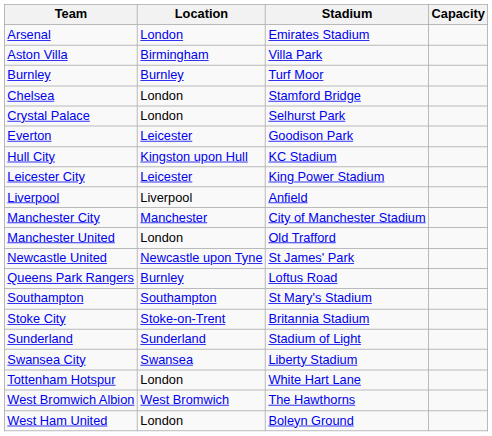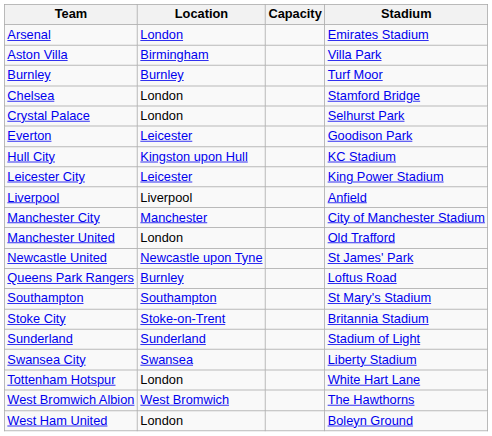 <table class="wikitable sortable">
 <tr>
 <th>Team</th>
 <th>Location</th>
+<th>Capacity</th>
 <th>Stadium</th>
-<th>Capacity</th>
 </tr>
 <tr>
 <td><a href='#'>Arsenal</a></td>
 <td><a href='#'>London</a> </td>
+<td style="text-align:center"></td>
 <td><a href='#'>Emirates Stadium</a></td>
-<td style="text-align:center"></td>
 </tr>
 <tr>
 <td><a href='#'>Aston Villa</a></td>
 <td><a href='#'>Birmingham</a></td>
+<td style="text-align:center"></td>
 <td><a href='#'>Villa Park</a></td>
-<td style="text-align:center"></td>
 </tr>
 <tr>
 <td><a href='#'>Burnley</a></td>
 <td><a href='#'>Burnley</a></td>
+<td style="text-align:center"></td>
 <td><a href='#'>Turf Moor</a></td>
-<td style="text-align:center"></td>
 </tr>
 <tr>
 <td><a href='#'>Chelsea</a></td>
 <td>London </td>
+<td style="text-align:center"></td>
 <td><a href='#'>Stamford Bridge</a></td>
-<td style="text-align:center"></td>
 </tr>
 <tr>
 <td><a href='#'>Crystal Palace</a></td>
 <td>London </td>
+<td style="text-align:center"></td>
 <td><a href='#'>Selhurst Park</a></td>
-<td style="text-align:center"></td>
 </tr>
 <tr>
 <td><a href='#'>Everton</a></td>
 <td><a href='#'>Leicester</a></td>
+<td style="text-align:center"></td>
 <td><a href='#'>Goodison Park</a></td>
-<td style="text-align:center"></td>
 </tr>
 <tr>
 <td><a href='#'>Hull City</a></td>
 <td><a href='#'>Kingston upon Hull</a></td>
+<td style="text-align:center"></td>
 <td><a href='#'>KC Stadium</a></td>
-<td style="text-align:center"></td>
 </tr>
 <tr>
 <td><a href='#'>Leicester City</a></td>
 <td><a href='#'>Leicester</a></td>
+<td style="text-align:center"></td>
 <td><a href='#'>King Power Stadium</a></td>
-<td style="text-align:center"></td>
 </tr>
 <tr>
 <td><a href='#'>Liverpool</a></td>
 <td>Liverpool </td>
+<td style="text-align:center"></td>
 <td><a href='#'>Anfield</a></td>
-<td style="text-align:center"></td>
 </tr>
 <tr>
 <td><a href='#'>Manchester City</a></td>
 <td><a href='#'>Manchester</a> </td>
+<td style="text-align:center"></td>
 <td><a href='#'>City of Manchester Stadium</a></td>
-<td style="text-align:center"></td>
 </tr>
 <tr>
 <td><a href='#'>Manchester United</a></td>
 <td>London </td>
+<td style="text-align:center"></td>
 <td><a href='#'>Old Trafford</a></td>
-<td style="text-align:center"></td>
 </tr>
 <tr>
 <td><a href='#'>Newcastle United</a></td>
 <td><a href='#'>Newcastle upon Tyne</a></td>
+<td style="text-align:center"></td>
 <td><a href='#'>St James' Park</a></td>
-<td style="text-align:center"></td>
 </tr>
 <tr>
 <td><a href='#'>Queens Park Rangers</a></td>
 <td><a href='#'>Burnley</a></td>
+<td style="text-align:center"></td>
 <td><a href='#'>Loftus Road</a></td>
-<td style="text-align:center"></td>
 </tr>
 <tr>
 <td><a href='#'>Southampton</a></td>
 <td><a href='#'>Southampton</a></td>
+<td style="text-align:center"></td>
 <td><a href='#'>St Mary's Stadium</a></td>
-<td style="text-align:center"></td>
 </tr>
 <tr>
 <td><a href='#'>Stoke City</a></td>
 <td><a href='#'>Stoke-on-Trent</a></td>
+<td style="text-align:center"></td>
 <td><a href='#'>Britannia Stadium</a></td>
-<td style="text-align:center"></td>
 </tr>
 <tr>
 <td><a href='#'>Sunderland</a></td>
 <td><a href='#'>Sunderland</a></td>
+<td style="text-align:center"></td>
 <td><a href='#'>Stadium of Light</a></td>
-<td style="text-align:center"></td>
 </tr>
 <tr>
 <td><a href='#'>Swansea City</a></td>
 <td><a href='#'>Swansea</a></td>
+<td style="text-align:center"></td>
 <td><a href='#'>Liberty Stadium</a></td>
-<td style="text-align:center"></td>
 </tr>
 <tr>
 <td><a href='#'>Tottenham Hotspur</a></td>
 <td>London </td>
+<td style="text-align:center"></td>
 <td><a href='#'>White Hart Lane</a></td>
-<td style="text-align:center"></td>
 </tr>
 <tr>
 <td><a href='#'>West Bromwich Albion</a></td>
 <td><a href='#'>West Bromwich</a></td>
+<td style="text-align:center"></td>
 <td><a href='#'>The Hawthorns</a></td>
-<td style="text-align:center"></td>
 </tr>
 <tr>
 <td><a href='#'>West Ham United</a></td>
 <td>London </td>
+<td style="text-align:center"></td>
 <td><a href='#'>Boleyn Ground</a></td>
-<td style="text-align:center"></td>
 </tr>
 </table>
